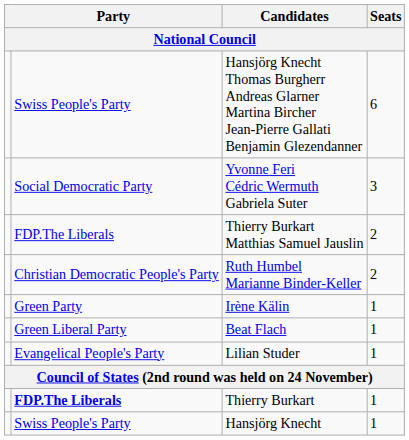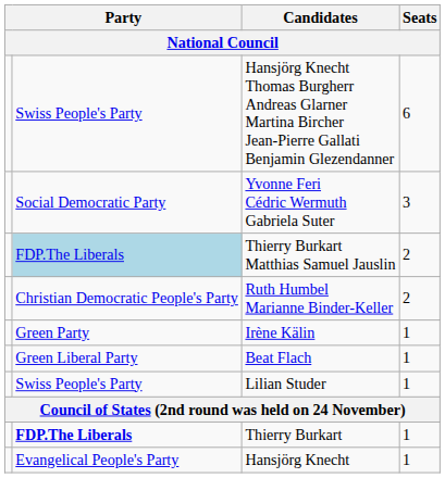 <table class="wikitable" style="font-size:95%;">
 <tr>
 <th colspan=2>Party</th>
 <th>Candidates</th>
 <th>Seats</th>
 </tr>
 <tr>
 <th colspan=4><a href='#'>National Council</a></th>
 </tr>
 <tr>
 <td bgcolor=></td>
 <td align=left><a href='#'>Swiss People's Party</a></td>
 <td>Hansjörg Knecht<br>Thomas Burgherr<br>Andreas Glarner<br>Martina Bircher<br>Jean-Pierre Gallati<br>Benjamin Glezendanner</td>
 <td>6</td>
 </tr>
 <tr>
 <td bgcolor=></td>
 <td align=left><a href='#'>Social Democratic Party</a></td>
 <td><a href='#'>Yvonne Feri</a><br><a href='#'>Cédric Wermuth</a><br>Gabriela Suter</td>
 <td>3</td>
 </tr>
 <tr>
 <td bgcolor=></td>
-<td align=left><a href='#'>FDP.The Liberals</a></td>
+<td align=left style="background: lightblue;"><a href='#'>FDP.The Liberals</a></td>
 <td>Thierry Burkart<br>Matthias Samuel Jauslin</td>
 <td>2</td>
 </tr>
 <tr>
 <td bgcolor=></td>
 <td align=left><a href='#'>Christian Democratic People's Party</a></td>
 <td><a href='#'>Ruth Humbel</a><br><a href='#'>Marianne Binder-Keller</a></td>
 <td>2</td>
 </tr>
 <tr>
 <td bgcolor=></td>
 <td align=left><a href='#'>Green Party</a></td>
 <td><a href='#'>Irène Kälin</a></td>
 <td>1</td>
 </tr>
 <tr>
 <td bgcolor=></td>
 <td align=left><a href='#'>Green Liberal Party</a></td>
 <td><a href='#'>Beat Flach</a></td>
 <td>1</td>
 </tr>
 <tr>
 <td bgcolor=></td>
-<td align=left><a href='#'>Evangelical People's Party</a></td>
+<td align=left><a href='#'>Swiss People's Party</a></td>
 <td>Lilian Studer</td>
 <td>1</td>
 </tr>
 <tr>
 <th colspan=6><a href='#'>Council of States</a> (2nd round was held on 24 November)</th>
 </tr>
 <tr>
 <td bgcolor=></td>
 <td align=left><strong><a href='#'>FDP.The Liberals</a></strong></td>
 <td>Thierry Burkart</td>
 <td>1</td>
 </tr>
 <tr>
 <td bgcolor=></td>
-<td align=left><a href='#'>Swiss People's Party</a></td>
+<td align=left><a href='#'>Evangelical People's Party</a></td>
 <td>Hansjörg Knecht</td>
 <td>1</td>
 </tr>
 </table>
